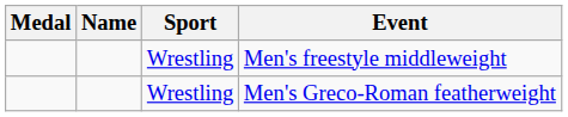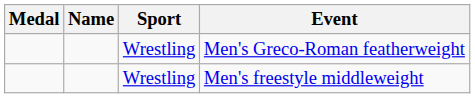 <table class="wikitable sortable">
 <tr>
 <th>Medal</th>
 <th>Name</th>
 <th>Sport</th>
 <th>Event</th>
 </tr>
 <tr>
 <td></td>
 <td></td>
 <td><a href='#'>Wrestling</a></td>
-<td><a href='#'>Men's freestyle middleweight</a></td>
+<td><a href='#'>Men's Greco-Roman featherweight</a></td>
 </tr>
 <tr>
 <td></td>
 <td></td>
 <td><a href='#'>Wrestling</a></td>
-<td><a href='#'>Men's Greco-Roman featherweight</a></td>
+<td><a href='#'>Men's freestyle middleweight</a></td>
 </tr>
 </table>
